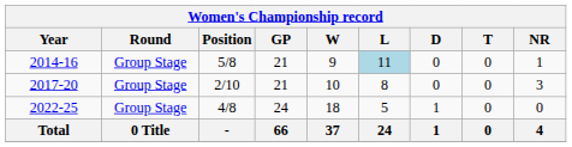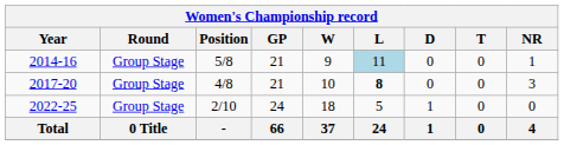 <table class="wikitable" style="text-align: center;">
 <tr>
 <th colspan=10><a href='#'>Women's Championship record</a></th>
 </tr>
 <tr>
 <th width=100>Year</th>
 <th width=100>Round</th>
 <th width=50>Position</th>
 <th width=50>GP</th>
 <th width=50>W</th>
 <th width=50>L</th>
 <th width=50>D</th>
 <th width=50>T</th>
 <th width=50>NR</th>
 </tr>
 <tr>
 <td><a href='#'>2014-16</a></td>
 <td><a href='#'>Group Stage</a></td>
 <td>5/8</td>
 <td>21</td>
 <td>9</td>
 <td style="background: lightblue;">11</td>
 <td>0</td>
 <td>0</td>
 <td>1</td>
 </tr>
 <tr>
 <td><a href='#'>2017-20</a></td>
 <td><a href='#'>Group Stage</a></td>
-<td>2/10</td>
+<td>4/8</td>
 <td>21</td>
 <td>10</td>
-<td>8</td>
+<td><strong>8</strong></td>
 <td>0</td>
 <td>0</td>
 <td>3</td>
 </tr>
 <tr>
 <td><a href='#'>2022-25</a></td>
 <td><a href='#'>Group Stage</a></td>
-<td>4/8</td>
+<td>2/10</td>
 <td>24</td>
 <td>18</td>
 <td>5</td>
 <td>1</td>
 <td>0</td>
 <td>0</td>
 </tr>
 <tr>
 <th><strong>Total</strong></th>
 <th>0 Title</th>
 <th>-</th>
 <th>66</th>
 <th>37</th>
 <th>24</th>
 <th>1</th>
 <th>0</th>
 <th>4</th>
 </tr>
 <tr>
 </tr>
 </table>
